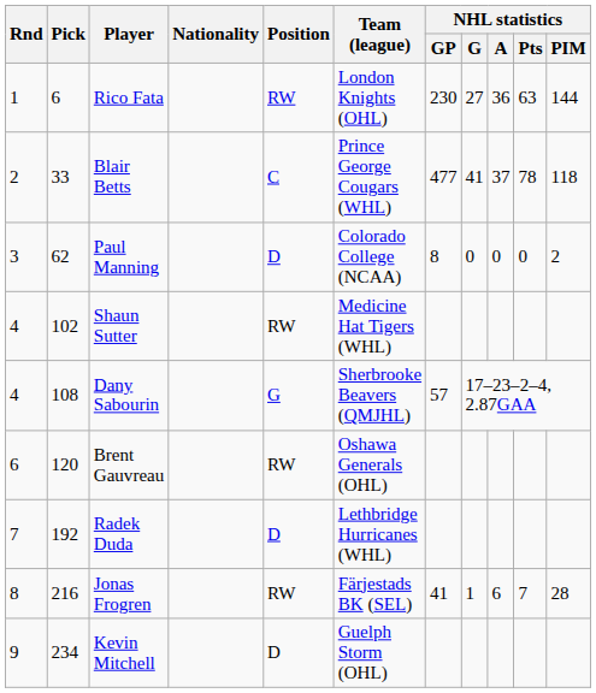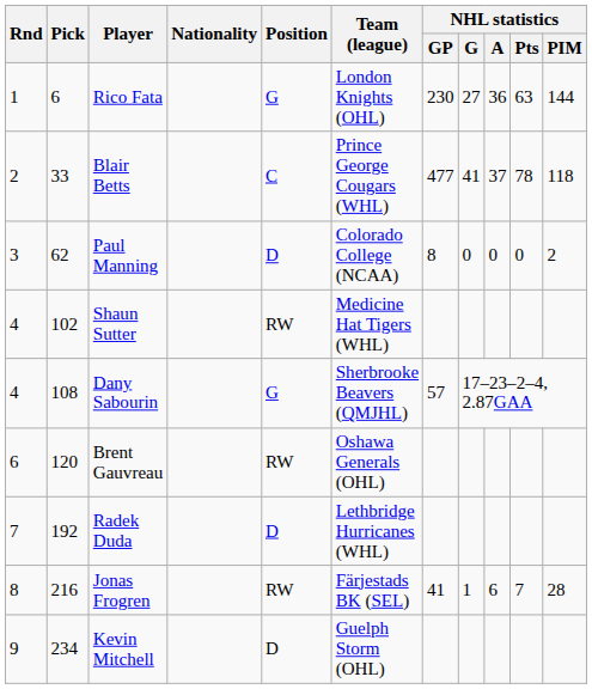 <table class="wikitable"  width="75%">
 <tr>
 <th rowspan="2">Rnd</th>
 <th rowspan="2">Pick</th>
 <th rowspan="2">Player</th>
 <th rowspan="2">Nationality</th>
 <th rowspan="2">Position</th>
 <th rowspan="2">Team (league)</th>
 <th colspan="5">NHL statistics</th>
 </tr>
 <tr>
 <th>GP</th>
 <th>G</th>
 <th>A</th>
 <th>Pts</th>
 <th>PIM</th>
 </tr>
 <tr>
 <td>1</td>
 <td>6</td>
 <td><a href='#'>Rico Fata</a></td>
 <td></td>
-<td><a href='#'>RW</a></td>
+<td><a href='#'>G</a></td>
 <td><a href='#'>London Knights</a> (<a href='#'>OHL</a>)</td>
 <td>230</td>
 <td>27</td>
 <td>36</td>
 <td>63</td>
 <td>144</td>
 </tr>
 <tr>
 <td>2</td>
 <td>33</td>
 <td><a href='#'>Blair Betts</a></td>
 <td></td>
 <td><a href='#'>C</a></td>
 <td><a href='#'>Prince George Cougars</a> (<a href='#'>WHL</a>)</td>
 <td>477</td>
 <td>41</td>
 <td>37</td>
 <td>78</td>
 <td>118</td>
 </tr>
 <tr>
 <td>3</td>
 <td>62</td>
 <td><a href='#'>Paul Manning</a></td>
 <td></td>
 <td><a href='#'>D</a></td>
 <td><a href='#'>Colorado College</a> (NCAA)</td>
 <td>8</td>
 <td>0</td>
 <td>0</td>
 <td>0</td>
 <td>2</td>
 </tr>
 <tr>
 <td>4</td>
 <td>102</td>
 <td><a href='#'>Shaun Sutter</a></td>
 <td></td>
 <td>RW</td>
 <td><a href='#'>Medicine Hat Tigers</a> (WHL)</td>
 <td></td>
 <td></td>
 <td></td>
 <td></td>
 <td></td>
 </tr>
 <tr>
 <td>4</td>
 <td>108</td>
 <td><a href='#'>Dany Sabourin</a></td>
 <td></td>
 <td><a href='#'>G</a></td>
 <td><a href='#'>Sherbrooke Beavers</a> (<a href='#'>QMJHL</a>)</td>
 <td>57</td>
 <td colspan="4">17–23–2–4, 2.87<a href='#'>GAA</a></td>
 </tr>
 <tr>
 <td>6</td>
 <td>120</td>
 <td>Brent Gauvreau</td>
 <td></td>
 <td>RW</td>
 <td><a href='#'>Oshawa Generals</a> (OHL)</td>
 <td></td>
 <td></td>
 <td></td>
 <td></td>
 <td></td>
 </tr>
 <tr>
 <td>7</td>
 <td>192</td>
 <td><a href='#'>Radek Duda</a></td>
 <td></td>
 <td><a href='#'>D</a></td>
 <td><a href='#'>Lethbridge Hurricanes</a> (WHL)</td>
 <td></td>
 <td></td>
 <td></td>
 <td></td>
 <td></td>
 </tr>
 <tr>
 <td>8</td>
 <td>216</td>
 <td><a href='#'>Jonas Frogren</a></td>
 <td></td>
 <td>RW</td>
 <td><a href='#'>Färjestads BK</a> (<a href='#'>SEL</a>)</td>
 <td>41</td>
 <td>1</td>
 <td>6</td>
 <td>7</td>
 <td>28</td>
 </tr>
 <tr>
 <td>9</td>
 <td>234</td>
 <td><a href='#'>Kevin Mitchell</a></td>
 <td></td>
 <td>D</td>
 <td><a href='#'>Guelph Storm</a> (OHL)</td>
 <td></td>
 <td></td>
 <td></td>
 <td></td>
 <td></td>
 </tr>
 </table>
